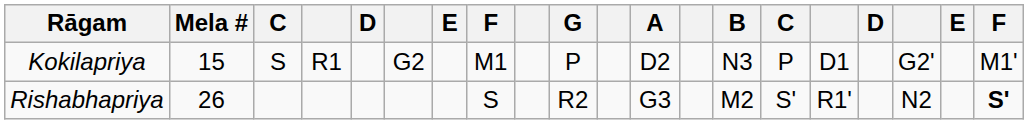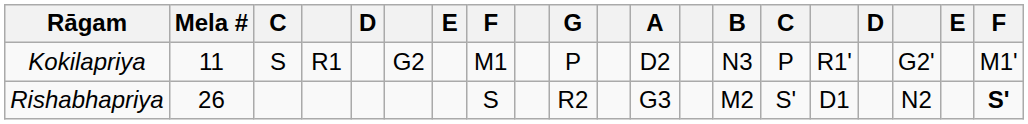 <table class="wikitable" style="text-align:center">
 <tr>
 <th>Rāgam</th>
 <th>Mela #</th>
 <th>C</th>
 <th></th>
 <th>D</th>
 <th></th>
 <th>E</th>
 <th>F</th>
 <th></th>
 <th>G</th>
 <th></th>
 <th>A</th>
 <th></th>
 <th>B</th>
 <th>C</th>
 <th></th>
 <th>D</th>
 <th></th>
 <th>E</th>
 <th>F</th>
 </tr>
 <tr>
 <td><em>Kokilapriya</em></td>
-<td>15</td>
+<td>11</td>
 <td width="25px">S</td>
 <td width="25px">R1</td>
 <td width="15px"></td>
 <td width="25px">G2</td>
 <td width="15px"></td>
 <td width="25px">M1</td>
 <td width="15px"></td>
 <td width="25px">P</td>
 <td width="15px"></td>
 <td width="25px">D2</td>
 <td width="15px"></td>
 <td width="25px">N3</td>
 <td>P</td>
-<td>D1</td>
+<td width="25px">R1'</td>
 <td width="15px"></td>
 <td width="25px">G2'</td>
 <td width="15px"></td>
 <td width="25px">M1'</td>
 </tr>
 <tr>
 <td><em>Rishabhapriya</em></td>
 <td>26</td>
 <td></td>
 <td></td>
 <td></td>
 <td></td>
 <td></td>
 <td>S</td>
 <td></td>
 <td>R2</td>
 <td></td>
 <td>G3</td>
 <td></td>
 <td>M2</td>
 <td width="25px">S'</td>
-<td width="25px">R1'</td>
+<td>D1</td>
 <td></td>
 <td>N2</td>
 <td></td>
 <td><strong>S'</strong></td>
 </tr>
 </table>
